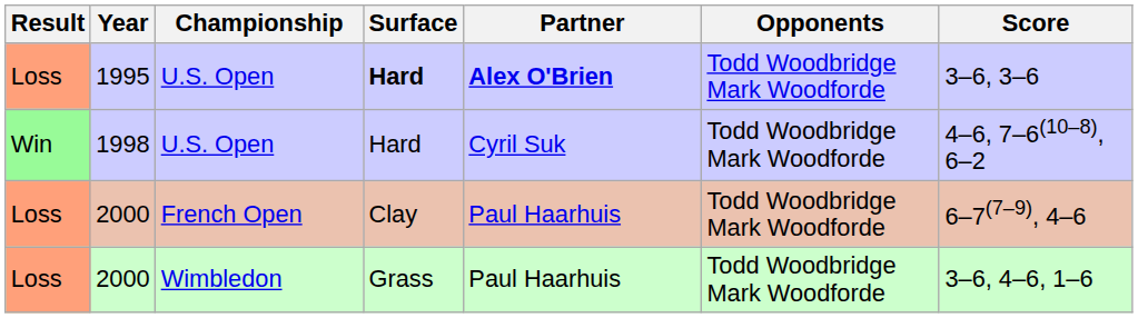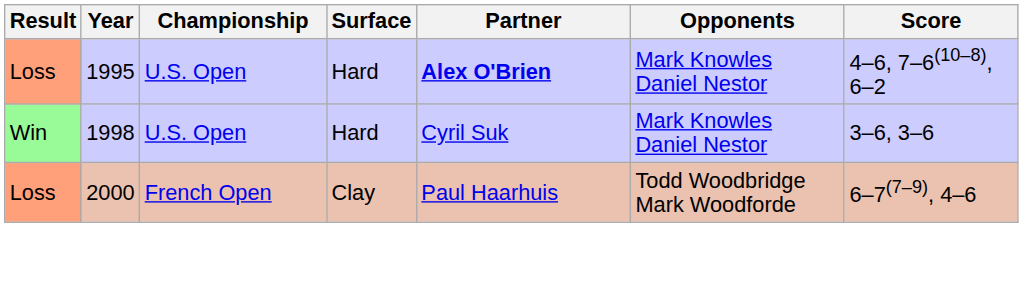 <table class="sortable wikitable">
 <tr>
 <th style="width:40px">Result</th>
 <th style="width:30px">Year</th>
 <th style="width:130px">Championship</th>
 <th style="width:50px">Surface</th>
 <th style="width:150px">Partner</th>
 <th style="width:150px">Opponents</th>
 <th style="width:120px"  class="unsortable">Score</th>
 </tr>
 <tr style="background:#ccccff;">
 <td style="background:#ffa07a;">Loss</td>
 <td>1995</td>
 <td><a href='#'>U.S. Open</a></td>
-<td><strong>Hard</strong></td>
+<td>Hard</td>
 <td><strong> <a href='#'>Alex O'Brien</a></strong></td>
-<td> <a href='#'>Todd Woodbridge</a><br> <a href='#'>Mark Woodforde</a></td>
-<td>3–6, 3–6</td>
+<td> <a href='#'>Mark Knowles</a><br> <a href='#'>Daniel Nestor</a></td>
+<td>4–6, 7–6<sup>(10–8)</sup>, 6–2</td>
 </tr>
 <tr style="background:#ccccff;">
 <td style="background:#98fb98;">Win</td>
 <td>1998</td>
 <td><a href='#'>U.S. Open</a></td>
 <td>Hard</td>
 <td> <a href='#'>Cyril Suk</a></td>
-<td> Todd Woodbridge<br> Mark Woodforde</td>
-<td>4–6, 7–6<sup>(10–8)</sup>, 6–2</td>
+<td> <a href='#'>Mark Knowles</a><br> <a href='#'>Daniel Nestor</a></td>
+<td>3–6, 3–6</td>
 </tr>
 <tr style="background:#ebc2af;">
 <td style="background:#ffa07a;">Loss</td>
 <td>2000</td>
 <td><a href='#'>French Open</a></td>
 <td>Clay</td>
 <td> <a href='#'>Paul Haarhuis</a></td>
 <td> Todd Woodbridge<br> Mark Woodforde</td>
 <td>6–7<sup>(7–9)</sup>, 4–6</td>
 </tr>
-<tr style="background:#ccffcc;">
-<td style="background:#ffa07a;">Loss</td>
-<td>2000</td>
-<td><a href='#'>Wimbledon</a></td>
-<td>Grass</td>
-<td> Paul Haarhuis</td>
-<td> Todd Woodbridge<br> Mark Woodforde</td>
-<td>3–6, 4–6, 1–6</td>
-</tr>
 </table>
